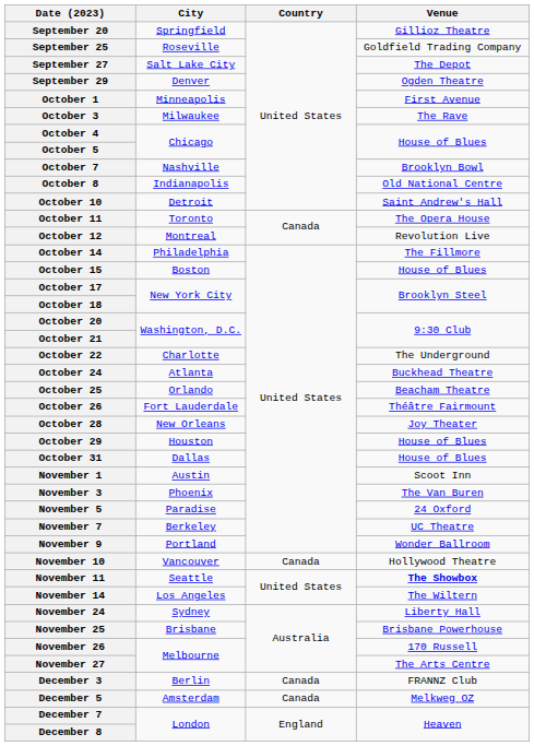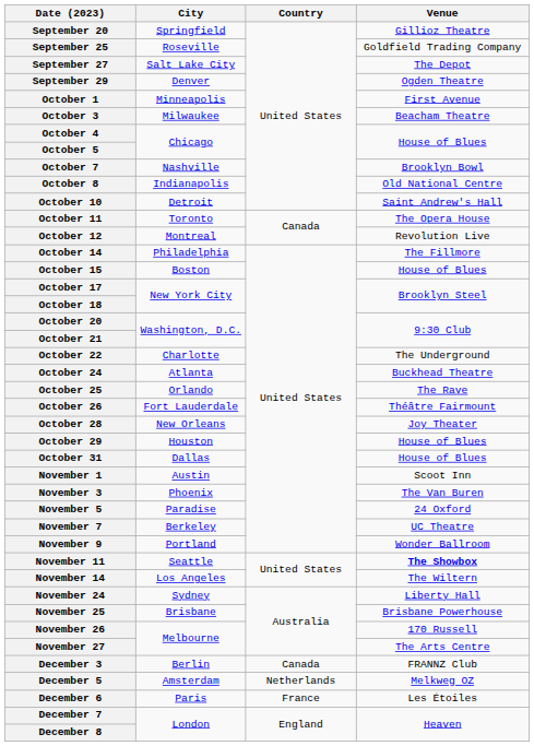 <table class="wikitable plainrowheaders" style="text-align:center;">
 <tr>
 <th scope="col" style="width:12em;">Date (2023)</th>
 <th scope="col" style="width:10em;">City</th>
 <th scope="col" style="width:10em;">Country</th>
 <th scope="col" style="width:16em;">Venue</th>
 </tr>
 <tr>
 <th scope="row" style="text-align:center;">September 20</th>
 <td><a href='#'>Springfield</a></td>
 <td rowspan="11">United States</td>
 <td><a href='#'>Gillioz Theatre</a></td>
 </tr>
 <tr>
 <th scope="row" style="text-align:center;">September 25</th>
 <td><a href='#'>Roseville</a></td>
 <td>Goldfield Trading Company</td>
 </tr>
 <tr>
 <th scope="row" style="text-align:center;">September 27</th>
 <td><a href='#'>Salt Lake City</a></td>
 <td><a href='#'>The Depot</a></td>
 </tr>
 <tr>
 <th scope="row" style="text-align:center;">September 29</th>
 <td><a href='#'>Denver</a></td>
 <td><a href='#'>Ogden Theatre</a></td>
 </tr>
 <tr>
 <th scope="row" style="text-align:center;">October 1</th>
 <td><a href='#'>Minneapolis</a></td>
 <td><a href='#'>First Avenue</a></td>
 </tr>
 <tr>
 <th scope="row" style="text-align:center;">October 3</th>
 <td><a href='#'>Milwaukee</a></td>
-<td><a href='#'>The Rave</a></td>
+<td><a href='#'>Beacham Theatre</a></td>
 </tr>
 <tr>
 <th scope="row" style="text-align:center;">October 4</th>
 <td rowspan="2"><a href='#'>Chicago</a></td>
 <td rowspan="2"><a href='#'>House of Blues</a></td>
 </tr>
 <tr>
 <th scope="row" style="text-align:center;">October 5</th>
 </tr>
 <tr>
 <th scope="row" style="text-align:center;">October 7</th>
 <td><a href='#'>Nashville</a></td>
 <td><a href='#'>Brooklyn Bowl</a></td>
 </tr>
 <tr>
 <th scope="row" style="text-align:center;">October 8</th>
 <td><a href='#'>Indianapolis</a></td>
 <td><a href='#'>Old National Centre</a></td>
 </tr>
 <tr>
 <th scope="row" style="text-align:center;">October 10</th>
 <td><a href='#'>Detroit</a></td>
 <td><a href='#'>Saint Andrew's Hall</a></td>
 </tr>
 <tr>
 <th scope="row" style="text-align:center;">October 11</th>
 <td><a href='#'>Toronto</a></td>
 <td rowspan="2">Canada</td>
 <td><a href='#'>The Opera House</a></td>
 </tr>
 <tr>
 <th scope="row" style="text-align:center;">October 12</th>
 <td><a href='#'>Montreal</a></td>
 <td>Revolution Live</td>
 </tr>
 <tr>
 <th scope="row" style="text-align:center;">October 14</th>
 <td><a href='#'>Philadelphia</a></td>
 <td rowspan="18">United States</td>
 <td><a href='#'>The Fillmore</a></td>
 </tr>
 <tr>
 <th scope="row" style="text-align:center;">October 15</th>
 <td><a href='#'>Boston</a></td>
 <td><a href='#'>House of Blues</a></td>
 </tr>
 <tr>
 <th scope="row" style="text-align:center;">October 17</th>
 <td rowspan="2"><a href='#'>New York City</a></td>
 <td rowspan="2"><a href='#'>Brooklyn Steel</a></td>
 </tr>
 <tr>
 <th scope="row" style="text-align:center;">October 18</th>
 </tr>
 <tr>
 <th scope="row" style="text-align:center;">October 20</th>
 <td rowspan="2"><a href='#'>Washington, D.C.</a></td>
 <td rowspan="2"><a href='#'>9:30 Club</a></td>
 </tr>
 <tr>
 <th scope="row" style="text-align:center;">October 21</th>
 </tr>
 <tr>
 <th scope="row" style="text-align:center;">October 22</th>
 <td><a href='#'>Charlotte</a></td>
 <td>The Underground</td>
 </tr>
 <tr>
 <th scope="row" style="text-align:center;">October 24</th>
 <td><a href='#'>Atlanta</a></td>
 <td><a href='#'>Buckhead Theatre</a></td>
 </tr>
 <tr>
 <th scope="row" style="text-align:center;">October 25</th>
 <td><a href='#'>Orlando</a></td>
-<td><a href='#'>Beacham Theatre</a></td>
+<td><a href='#'>The Rave</a></td>
 </tr>
 <tr>
 <th scope="row" style="text-align:center;">October 26</th>
 <td><a href='#'>Fort Lauderdale</a></td>
 <td><a href='#'>Théâtre Fairmount</a></td>
 </tr>
 <tr>
 <th scope="row" style="text-align:center;">October 28</th>
 <td><a href='#'>New Orleans</a></td>
 <td><a href='#'>Joy Theater</a></td>
 </tr>
 <tr>
 <th scope="row" style="text-align:center;">October 29</th>
 <td><a href='#'>Houston</a></td>
 <td><a href='#'>House of Blues</a></td>
 </tr>
 <tr>
 <th scope="row" style="text-align:center;">October 31</th>
 <td><a href='#'>Dallas</a></td>
 <td><a href='#'>House of Blues</a></td>
 </tr>
 <tr>
 <th scope="row" style="text-align:center;">November 1</th>
 <td><a href='#'>Austin</a></td>
 <td>Scoot Inn</td>
 </tr>
 <tr>
 <th scope="row" style="text-align:center;">November 3</th>
 <td><a href='#'>Phoenix</a></td>
 <td><a href='#'>The Van Buren</a></td>
 </tr>
 <tr>
 <th scope="row" style="text-align:center;">November 5</th>
 <td><a href='#'>Paradise</a></td>
 <td><a href='#'>24 Oxford</a></td>
 </tr>
 <tr>
 <th scope="row" style="text-align:center;">November 7</th>
 <td><a href='#'>Berkeley</a></td>
 <td><a href='#'>UC Theatre</a></td>
 </tr>
 <tr>
 <th scope="row" style="text-align:center;">November 9</th>
 <td><a href='#'>Portland</a></td>
 <td><a href='#'>Wonder Ballroom</a></td>
 </tr>
 <tr>
-<th scope="row" style="text-align:center;">November 10</th>
-<td><a href='#'>Vancouver</a></td>
-<td>Canada</td>
-<td>Hollywood Theatre</td>
-</tr>
-<tr>
 <th scope="row" style="text-align:center;">November 11</th>
 <td><a href='#'>Seattle</a></td>
 <td rowspan="2">United States</td>
 <td><strong><a href='#'>The Showbox</a></strong></td>
 </tr>
 <tr>
 <th scope="row" style="text-align:center;">November 14</th>
 <td><a href='#'>Los Angeles</a></td>
 <td><a href='#'>The Wiltern</a></td>
 </tr>
 <tr>
 <th scope="row" style="text-align:center;">November 24</th>
 <td><a href='#'>Sydney</a></td>
 <td rowspan="4">Australia</td>
 <td><a href='#'>Liberty Hall</a></td>
 </tr>
 <tr>
 <th scope="row" style="text-align:center;">November 25</th>
 <td><a href='#'>Brisbane</a></td>
 <td><a href='#'>Brisbane Powerhouse</a></td>
 </tr>
 <tr>
 <th scope="row" style="text-align:center;">November 26</th>
 <td rowspan="2"><a href='#'>Melbourne</a></td>
 <td><a href='#'>170 Russell</a></td>
 </tr>
 <tr>
 <th scope="row" style="text-align:center;">November 27</th>
 <td><a href='#'>The Arts Centre</a></td>
 </tr>
 <tr>
 <th scope="row" style="text-align:center;">December 3</th>
 <td><a href='#'>Berlin</a></td>
 <td>Canada</td>
 <td>FRANNZ Club</td>
 </tr>
 <tr>
 <th scope="row" style="text-align:center;">December 5</th>
 <td><a href='#'>Amsterdam</a></td>
-<td>Canada</td>
+<td>Netherlands</td>
 <td><a href='#'>Melkweg OZ</a></td>
+</tr>
+<tr>
+<th scope="row" style="text-align:center;">December 6</th>
+<td><a href='#'>Paris</a></td>
+<td>France</td>
+<td>Les Étoiles</td>
 </tr>
 <tr>
 <th scope="row" style="text-align:center;">December 7</th>
 <td rowspan="2"><a href='#'>London</a></td>
 <td rowspan="2">England</td>
 <td rowspan="2"><a href='#'>Heaven</a></td>
 </tr>
 <tr>
 <th scope="row" style="text-align:center;">December 8</th>
 </tr>
 </table>
